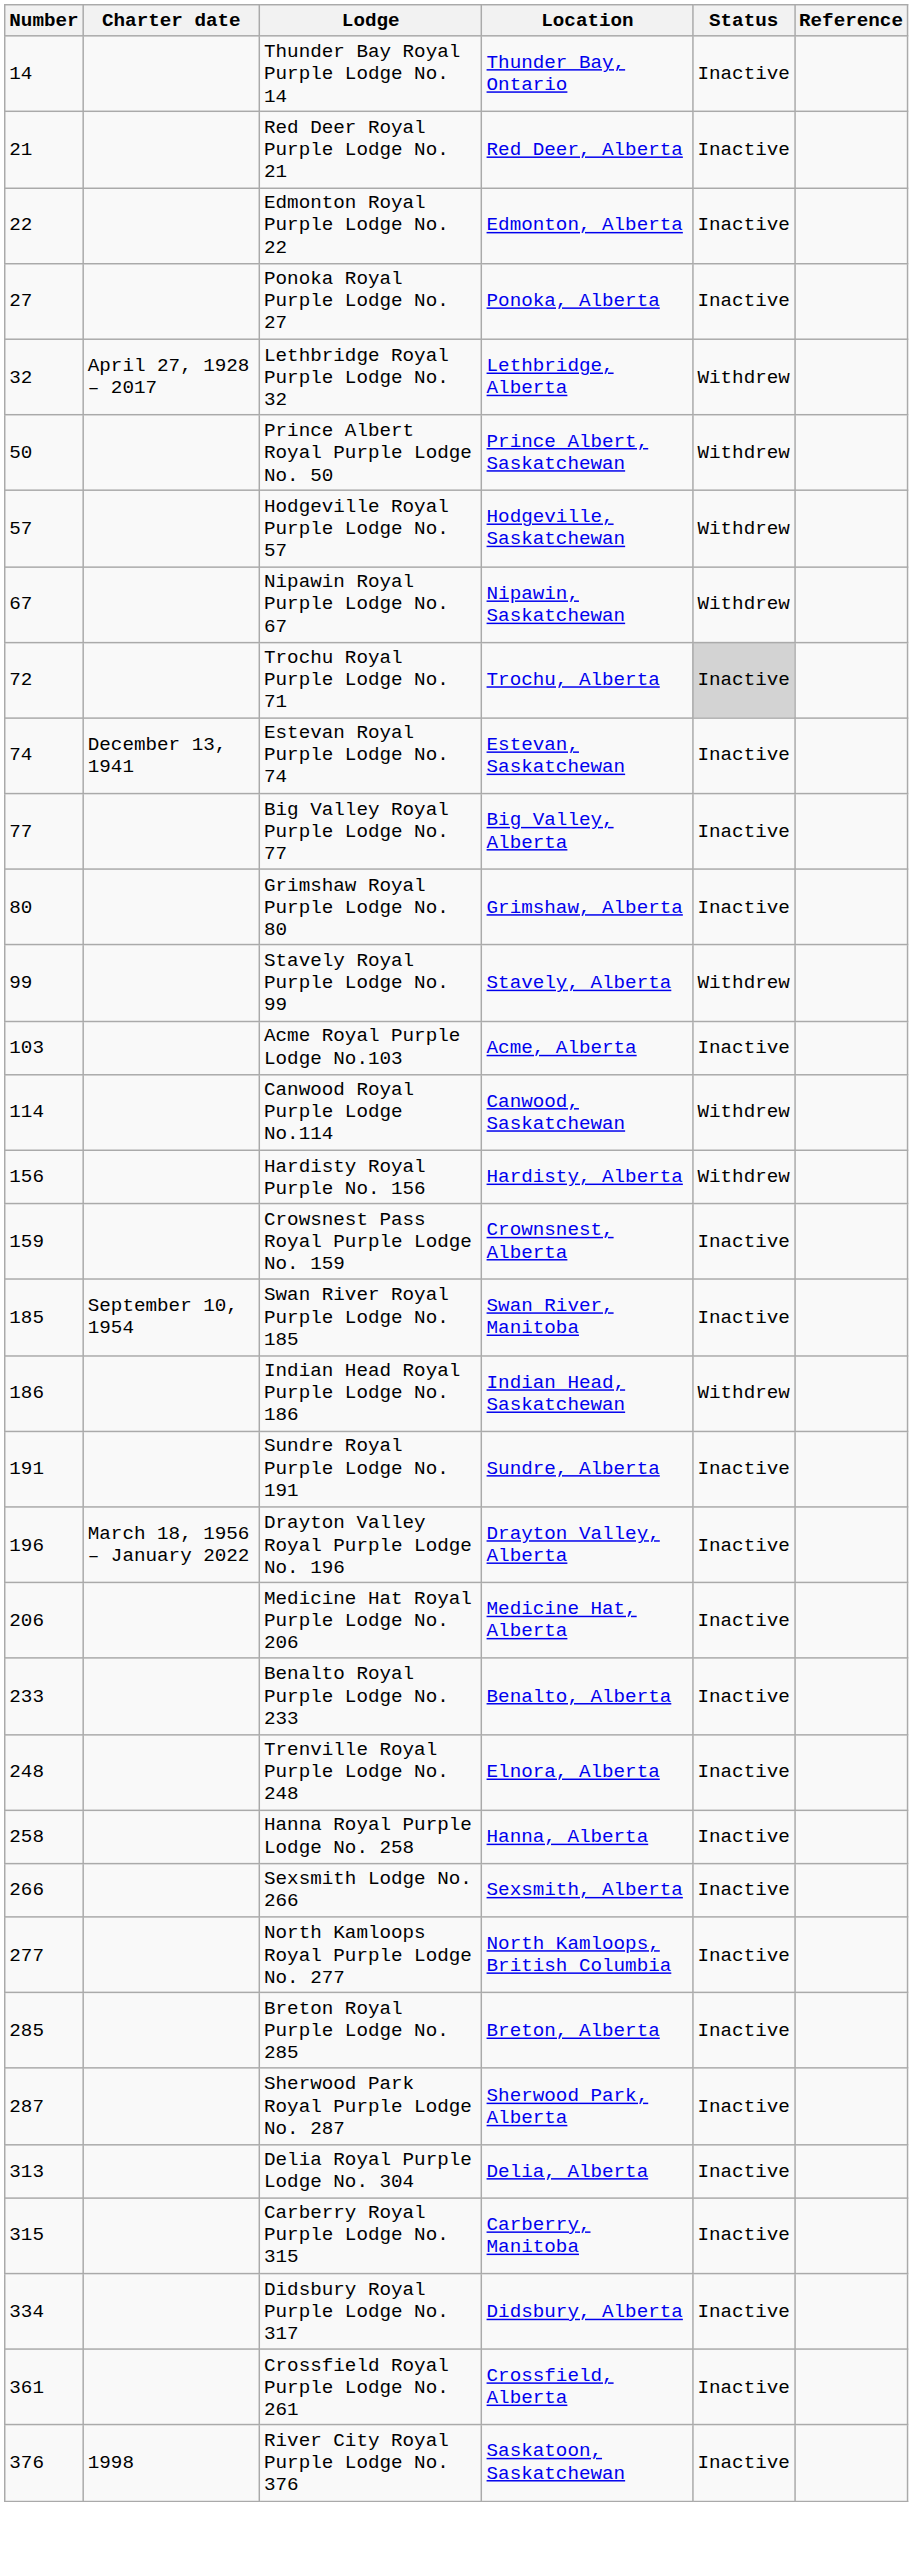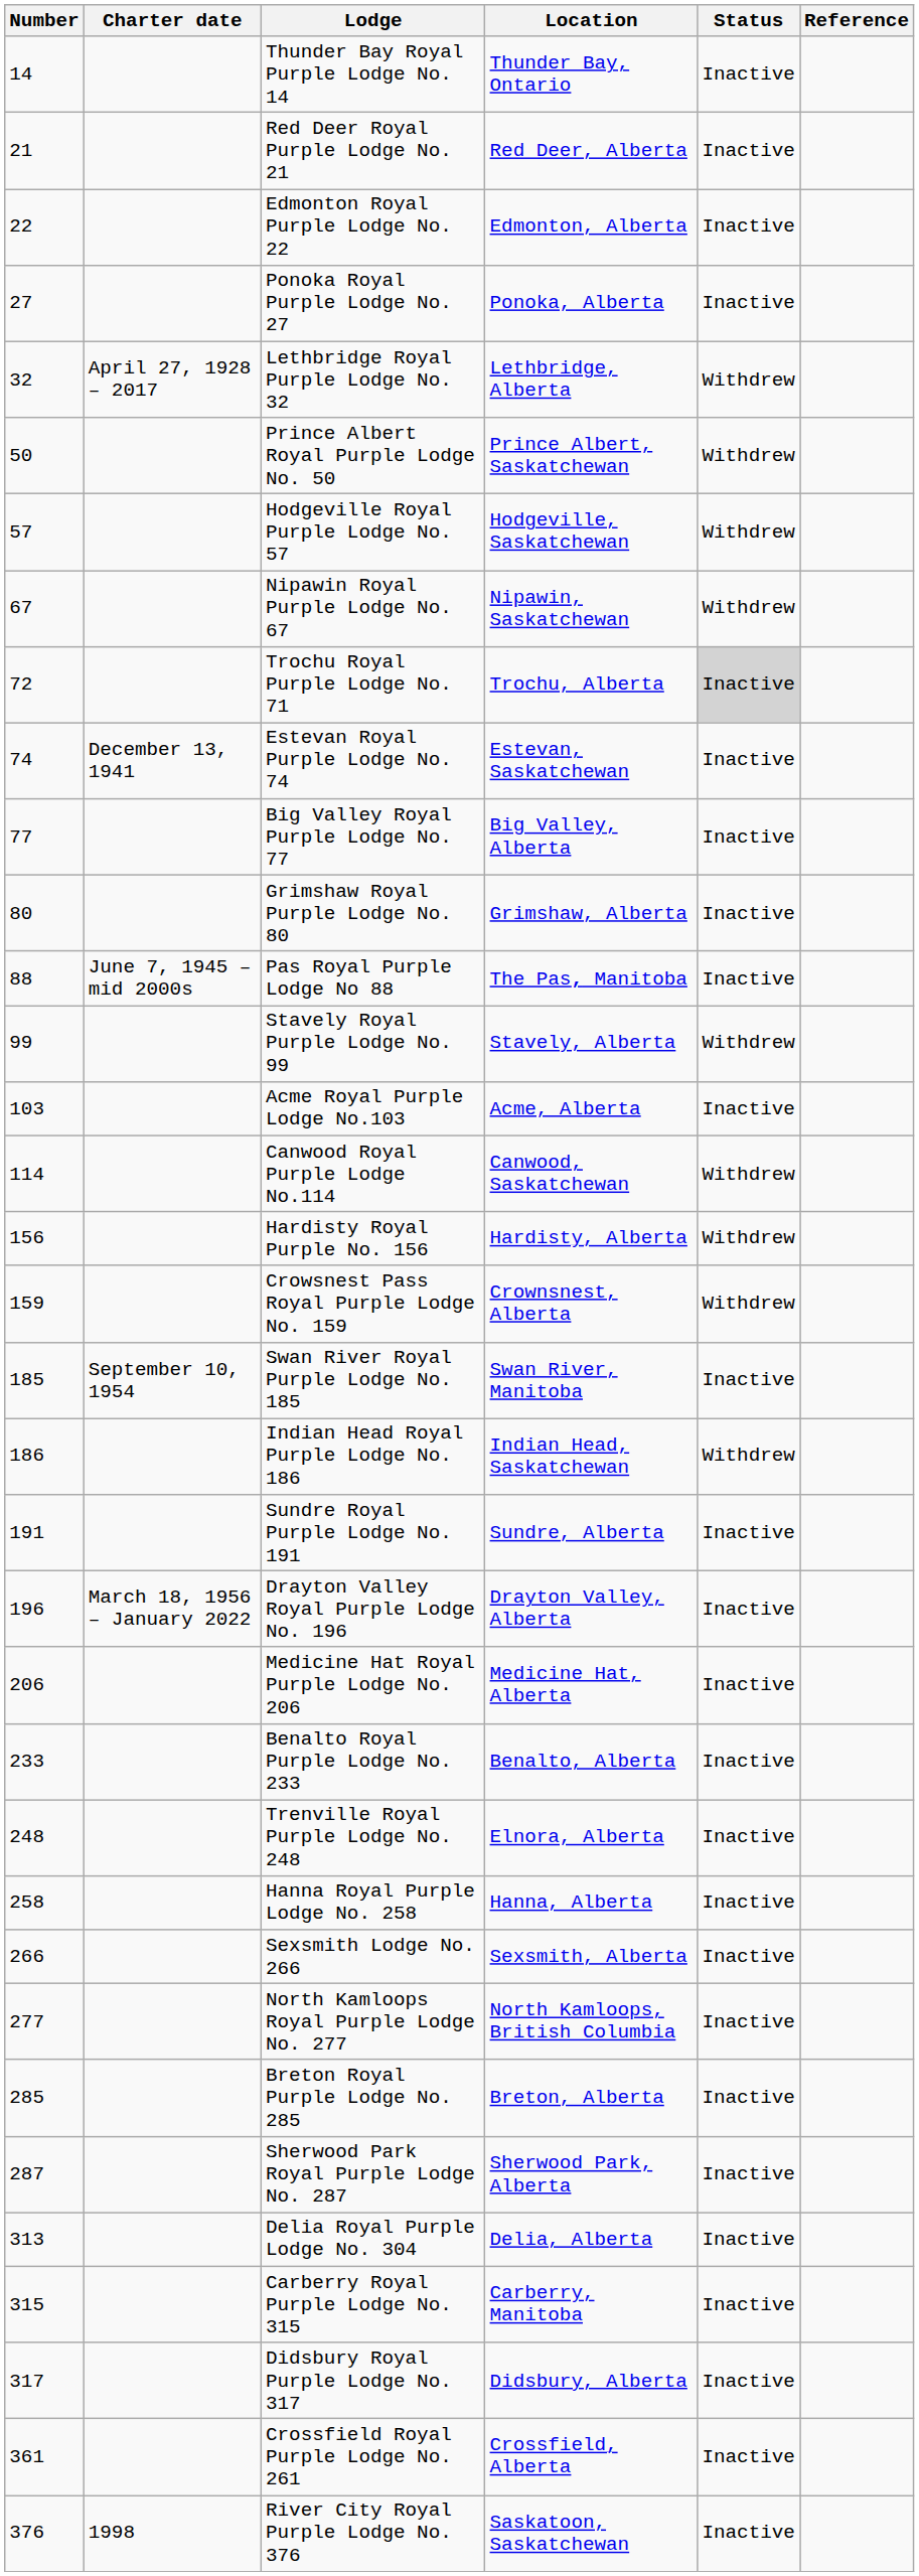 <table class="wikitable sortable">
 <tr>
 <th>Number</th>
 <th>Charter date</th>
 <th>Lodge</th>
 <th>Location</th>
 <th>Status</th>
 <th>Reference</th>
 </tr>
 <tr>
 <td>14</td>
 <td></td>
 <td>Thunder Bay Royal Purple Lodge No. 14</td>
 <td><a href='#'>Thunder Bay, Ontario</a></td>
 <td>Inactive</td>
 <td></td>
 </tr>
 <tr>
 <td>21</td>
 <td></td>
 <td>Red Deer Royal Purple Lodge No. 21</td>
 <td><a href='#'>Red Deer, Alberta</a></td>
 <td>Inactive</td>
 <td></td>
 </tr>
 <tr>
 <td>22</td>
 <td></td>
 <td>Edmonton Royal Purple Lodge No. 22</td>
 <td><a href='#'>Edmonton, Alberta</a></td>
 <td>Inactive</td>
 <td></td>
 </tr>
 <tr>
 <td>27</td>
 <td></td>
 <td>Ponoka Royal Purple Lodge No. 27</td>
 <td><a href='#'>Ponoka, Alberta</a></td>
 <td>Inactive</td>
 <td></td>
 </tr>
 <tr>
 <td>32</td>
 <td>April 27, 1928 – 2017</td>
 <td>Lethbridge Royal Purple Lodge No. 32</td>
 <td><a href='#'>Lethbridge, Alberta</a></td>
 <td>Withdrew</td>
 <td></td>
 </tr>
 <tr>
 <td>50</td>
 <td></td>
 <td>Prince Albert Royal Purple Lodge No. 50</td>
 <td><a href='#'>Prince Albert, Saskatchewan</a></td>
 <td>Withdrew</td>
 <td></td>
 </tr>
 <tr>
 <td>57</td>
 <td></td>
 <td>Hodgeville Royal Purple Lodge No. 57</td>
 <td><a href='#'>Hodgeville, Saskatchewan</a></td>
 <td>Withdrew</td>
 <td></td>
 </tr>
 <tr>
 <td>67</td>
 <td></td>
 <td>Nipawin Royal Purple Lodge No. 67</td>
 <td><a href='#'>Nipawin, Saskatchewan</a></td>
 <td>Withdrew</td>
 <td></td>
 </tr>
 <tr>
 <td>72</td>
 <td></td>
 <td>Trochu Royal Purple Lodge No. 71</td>
 <td><a href='#'>Trochu, Alberta</a></td>
 <td style="background: lightgrey;">Inactive</td>
 <td></td>
 </tr>
 <tr>
 <td>74</td>
 <td>December 13, 1941</td>
 <td>Estevan Royal Purple Lodge No. 74</td>
 <td><a href='#'>Estevan, Saskatchewan</a></td>
 <td>Inactive</td>
 <td></td>
 </tr>
 <tr>
 <td>77</td>
 <td></td>
 <td>Big Valley Royal Purple Lodge No. 77</td>
 <td><a href='#'>Big Valley, Alberta</a></td>
 <td>Inactive</td>
 <td></td>
 </tr>
 <tr>
 <td>80</td>
 <td></td>
 <td>Grimshaw Royal Purple Lodge No. 80</td>
 <td><a href='#'>Grimshaw, Alberta</a></td>
 <td>Inactive</td>
 <td></td>
 </tr>
 <tr>
+<td>88</td>
+<td>June 7, 1945 – mid 2000s</td>
+<td>Pas Royal Purple Lodge No 88</td>
+<td><a href='#'>The Pas<strong>,</strong> Manitoba</a></td>
+<td>Inactive</td>
+<td></td>
+</tr>
+<tr>
 <td>99</td>
 <td></td>
 <td>Stavely Royal Purple Lodge No. 99</td>
 <td><a href='#'>Stavely, Alberta</a></td>
 <td>Withdrew</td>
 <td></td>
 </tr>
 <tr>
 <td>103</td>
 <td></td>
 <td>Acme Royal Purple Lodge No.103</td>
 <td><a href='#'>Acme, Alberta</a></td>
 <td>Inactive</td>
 <td></td>
 </tr>
 <tr>
 <td>114</td>
 <td></td>
 <td>Canwood Royal Purple Lodge No.114</td>
 <td><a href='#'>Canwood, Saskatchewan</a></td>
 <td>Withdrew</td>
 <td></td>
 </tr>
 <tr>
 <td>156</td>
 <td></td>
 <td>Hardisty Royal Purple No. 156</td>
 <td><a href='#'>Hardisty, Alberta</a></td>
 <td>Withdrew</td>
 <td></td>
 </tr>
 <tr>
 <td>159</td>
 <td></td>
 <td>Crowsnest Pass Royal Purple Lodge No. 159</td>
 <td><a href='#'>Crownsnest, Alberta</a></td>
-<td>Inactive</td>
+<td>Withdrew</td>
 <td></td>
 </tr>
 <tr>
 <td>185</td>
 <td>September 10, 1954</td>
 <td>Swan River Royal Purple Lodge No. 185</td>
 <td><a href='#'>Swan River, Manitoba</a></td>
 <td>Inactive</td>
 <td></td>
 </tr>
 <tr>
 <td>186</td>
 <td></td>
 <td>Indian Head Royal Purple Lodge No. 186</td>
 <td><a href='#'>Indian Head, Saskatchewan</a></td>
 <td>Withdrew</td>
 <td></td>
 </tr>
 <tr>
 <td>191</td>
 <td></td>
 <td>Sundre Royal Purple Lodge No. 191</td>
 <td><a href='#'>Sundre, Alberta</a></td>
 <td>Inactive</td>
 <td></td>
 </tr>
 <tr>
 <td>196</td>
 <td>March 18, 1956 – January 2022</td>
 <td>Drayton Valley Royal Purple Lodge No. 196</td>
 <td><a href='#'>Drayton Valley, Alberta</a></td>
 <td>Inactive</td>
 <td></td>
 </tr>
 <tr>
 <td>206</td>
 <td></td>
 <td>Medicine Hat Royal Purple Lodge No. 206</td>
 <td><a href='#'>Medicine Hat, Alberta</a></td>
 <td>Inactive</td>
 <td></td>
 </tr>
 <tr>
 <td>233</td>
 <td></td>
 <td>Benalto Royal Purple Lodge No. 233</td>
 <td><a href='#'>Benalto, Alberta</a></td>
 <td>Inactive</td>
 <td></td>
 </tr>
 <tr>
 <td>248</td>
 <td></td>
 <td>Trenville Royal Purple Lodge No. 248</td>
 <td><a href='#'>Elnora, Alberta</a></td>
 <td>Inactive</td>
 <td></td>
 </tr>
 <tr>
 <td>258</td>
 <td></td>
 <td>Hanna Royal Purple Lodge No. 258</td>
 <td><a href='#'>Hanna, Alberta</a></td>
 <td>Inactive</td>
 <td></td>
 </tr>
 <tr>
 <td>266</td>
 <td></td>
 <td>Sexsmith Lodge No. 266</td>
 <td><a href='#'>Sexsmith, Alberta</a></td>
 <td>Inactive</td>
 <td></td>
 </tr>
 <tr>
 <td>277</td>
 <td></td>
 <td>North Kamloops Royal Purple Lodge No. 277</td>
 <td><a href='#'>North Kamloops, British Columbia</a></td>
 <td>Inactive</td>
 <td></td>
 </tr>
 <tr>
 <td>285</td>
 <td></td>
 <td>Breton Royal Purple Lodge No. 285</td>
 <td><a href='#'>Breton, Alberta</a></td>
 <td>Inactive</td>
 <td></td>
 </tr>
 <tr>
 <td>287</td>
 <td></td>
 <td>Sherwood Park Royal Purple Lodge No. 287</td>
 <td><a href='#'>Sherwood Park, Alberta</a></td>
 <td>Inactive</td>
 <td></td>
 </tr>
 <tr>
 <td>313</td>
 <td></td>
 <td>Delia Royal Purple Lodge No. 304</td>
 <td><a href='#'>Delia, Alberta</a></td>
 <td>Inactive</td>
 <td></td>
 </tr>
 <tr>
 <td>315</td>
 <td></td>
 <td>Carberry Royal Purple Lodge No. 315</td>
 <td><a href='#'>Carberry, Manitoba</a></td>
 <td>Inactive</td>
 <td></td>
 </tr>
 <tr>
-<td>334</td>
+<td>317</td>
 <td></td>
 <td>Didsbury Royal Purple Lodge No. 317</td>
 <td><a href='#'>Didsbury, Alberta</a></td>
 <td>Inactive</td>
 <td></td>
 </tr>
 <tr>
 <td>361</td>
 <td></td>
 <td>Crossfield Royal Purple Lodge No. 261</td>
 <td><a href='#'>Crossfield, Alberta</a></td>
 <td>Inactive</td>
 <td></td>
 </tr>
 <tr>
 <td>376</td>
 <td>1998</td>
 <td>River City Royal Purple Lodge No. 376</td>
 <td><a href='#'>Saskatoon, Saskatchewan</a></td>
 <td>Inactive</td>
 <td></td>
 </tr>
 </table>
